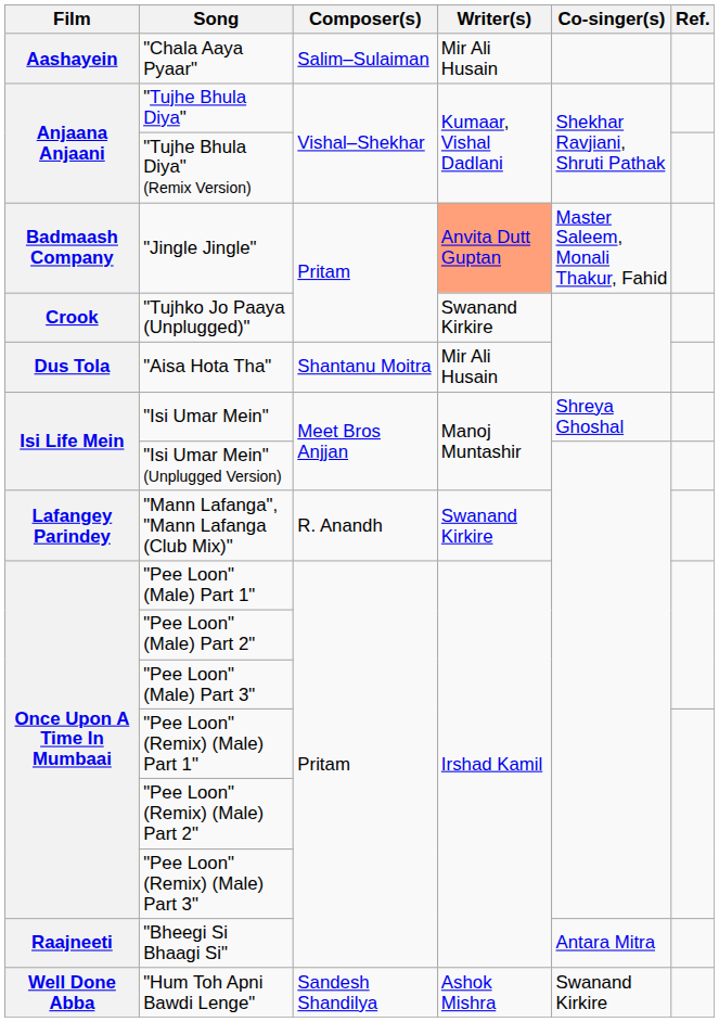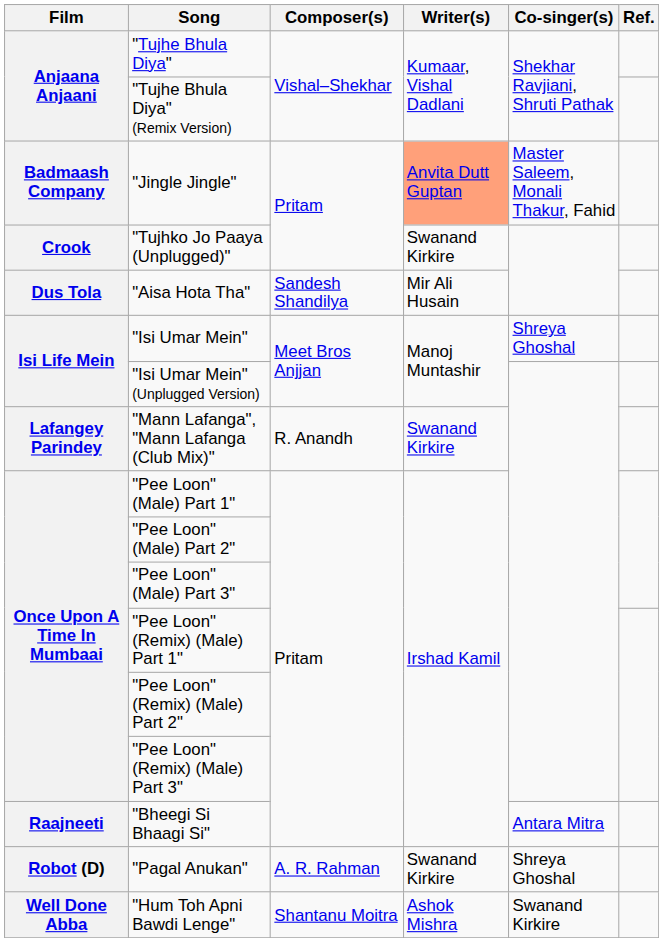 <table class="wikitable plainrowheaders" width="100%" "textcolor:#000;">
 <tr>
 <th scope="col" width=20%><strong>Film</strong></th>
 <th scope="col" width=23%><strong>Song</strong></th>
 <th scope="col" width=21%><strong>Composer(s)</strong></th>
 <th scope="col" width=17%><strong>Writer(s)</strong></th>
 <th scope="col" width=18%><strong>Co-singer(s)</strong></th>
 <th scope="col" width=1%><strong>Ref.</strong></th>
-</tr>
-<tr>
-<th scope="row"><strong><a href='#'>Aashayein</a></strong></th>
-<td>"Chala Aaya Pyaar"</td>
-<td><a href='#'>Salim–Sulaiman</a></td>
-<td>Mir Ali Husain</td>
-<td></td>
-<td></td>
 </tr>
 <tr>
 <th scope="row" rowspan="2"><strong><a href='#'>Anjaana Anjaani</a></strong></th>
 <td>"<a href='#'>Tujhe Bhula Diya</a>"</td>
 <td rowspan="2"><a href='#'>Vishal–Shekhar</a></td>
 <td rowspan="2"><a href='#'>Kumaar</a>, <a href='#'>Vishal Dadlani</a></td>
 <td rowspan="2"><a href='#'>Shekhar Ravjiani</a>, <a href='#'>Shruti Pathak</a></td>
 <td></td>
 </tr>
 <tr>
 <td>"Tujhe Bhula Diya"<br><small>(Remix Version)</small></td>
 <td></td>
 </tr>
 <tr>
 <th scope="row"><strong><a href='#'>Badmaash Company</a></strong></th>
 <td>"Jingle Jingle"</td>
 <td rowspan="2"><a href='#'>Pritam</a></td>
 <td style="background: lightsalmon;"><a href='#'>Anvita Dutt Guptan</a></td>
 <td><a href='#'>Master Saleem</a>, <a href='#'>Monali Thakur</a>, Fahid</td>
 <td></td>
 </tr>
 <tr>
 <th scope="row"><strong><a href='#'>Crook</a></strong></th>
 <td>"Tujhko Jo Paaya (Unplugged)"</td>
 <td>Swanand Kirkire</td>
 <td rowspan="2"></td>
 <td></td>
 </tr>
 <tr>
 <th scope="row"><strong><a href='#'>Dus Tola</a></strong></th>
 <td>"Aisa Hota Tha"</td>
-<td><a href='#'>Shantanu Moitra</a></td>
+<td><a href='#'>Sandesh Shandilya</a></td>
 <td>Mir Ali Husain</td>
 <td></td>
 </tr>
 <tr>
 <th scope="row" rowspan="2"><strong><a href='#'>Isi Life Mein</a></strong></th>
 <td>"Isi Umar Mein"</td>
 <td rowspan="2"><a href='#'>Meet Bros Anjjan</a></td>
 <td rowspan="2">Manoj Muntashir</td>
 <td><a href='#'>Shreya Ghoshal</a></td>
 <td></td>
 </tr>
 <tr>
 <td>"Isi Umar Mein"<br><small>(Unplugged Version)</small></td>
 <td rowspan="8"></td>
 <td></td>
 </tr>
 <tr>
 <th scope="row"><strong><a href='#'>Lafangey Parindey</a></strong></th>
 <td>"Mann Lafanga", "Mann Lafanga  (Club Mix)"</td>
 <td>R. Anandh</td>
 <td><a href='#'>Swanand Kirkire</a></td>
 <td></td>
 </tr>
 <tr>
 <th scope="row" rowspan="6"><strong><a href='#'>Once Upon A Time In Mumbaai</a></strong></th>
 <td>"Pee Loon" (Male) Part 1"</td>
 <td rowspan="7">Pritam</td>
 <td rowspan="7"><a href='#'>Irshad Kamil</a></td>
 <td rowspan="3"></td>
 </tr>
 <tr>
 <td>"Pee Loon" (Male) Part 2"</td>
 </tr>
 <tr>
 <td>"Pee Loon" (Male) Part 3"</td>
 </tr>
 <tr>
 <td>"Pee Loon" (Remix) (Male) Part 1"</td>
 <td rowspan="3"></td>
 </tr>
 <tr>
 <td>"Pee Loon" (Remix) (Male) Part 2"</td>
 </tr>
 <tr>
 <td>"Pee Loon" (Remix) (Male) Part 3"</td>
 </tr>
 <tr>
 <th scope="row"><strong><a href='#'>Raajneeti</a></strong></th>
 <td>"Bheegi Si Bhaagi Si"</td>
 <td><a href='#'>Antara Mitra</a></td>
 <td></td>
 </tr>
 <tr>
+<th scope="row"><strong><a href='#'>Robot</a></strong> (D)</th>
+<td>"Pagal Anukan"</td>
+<td><a href='#'>A. R. Rahman</a></td>
+<td>Swanand Kirkire</td>
+<td>Shreya Ghoshal</td>
+<td></td>
+</tr>
+<tr>
 <th scope="row"><strong><a href='#'>Well Done Abba</a></strong></th>
 <td>"Hum Toh Apni Bawdi Lenge"</td>
-<td><a href='#'>Sandesh Shandilya</a></td>
+<td><a href='#'>Shantanu Moitra</a></td>
 <td><a href='#'>Ashok Mishra</a></td>
 <td>Swanand Kirkire</td>
 <td></td>
 </tr>
 <tr>
 </tr>
 </table>
